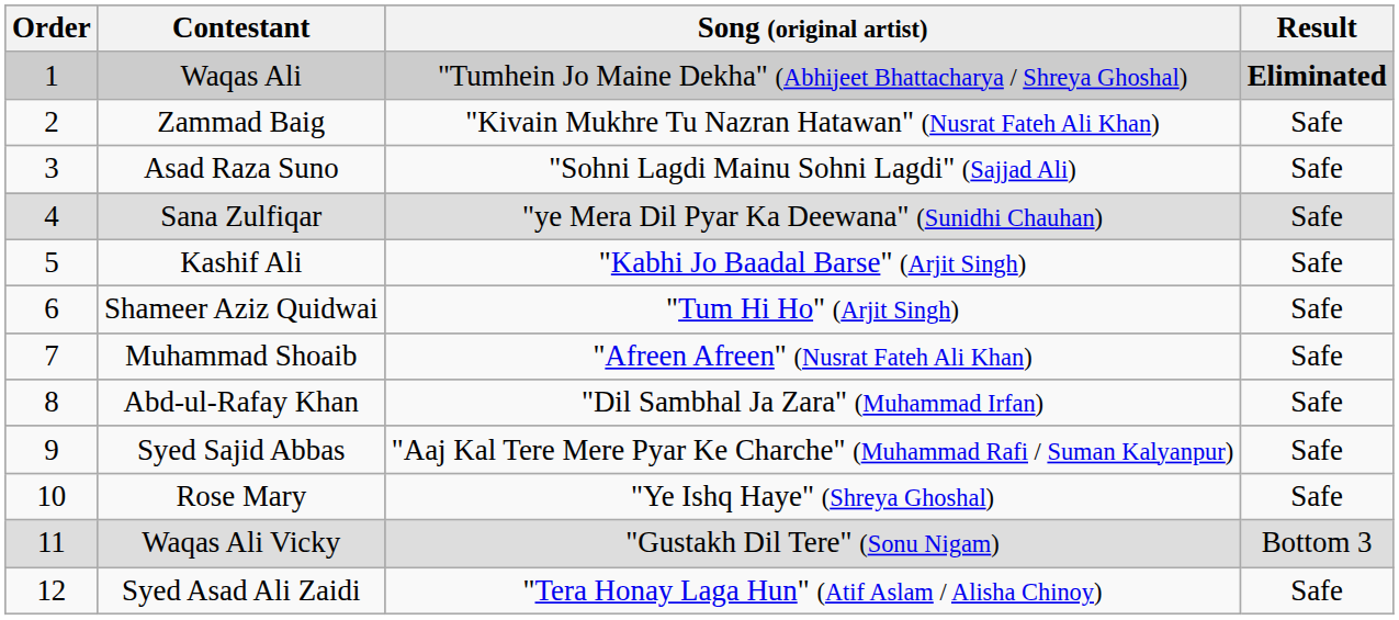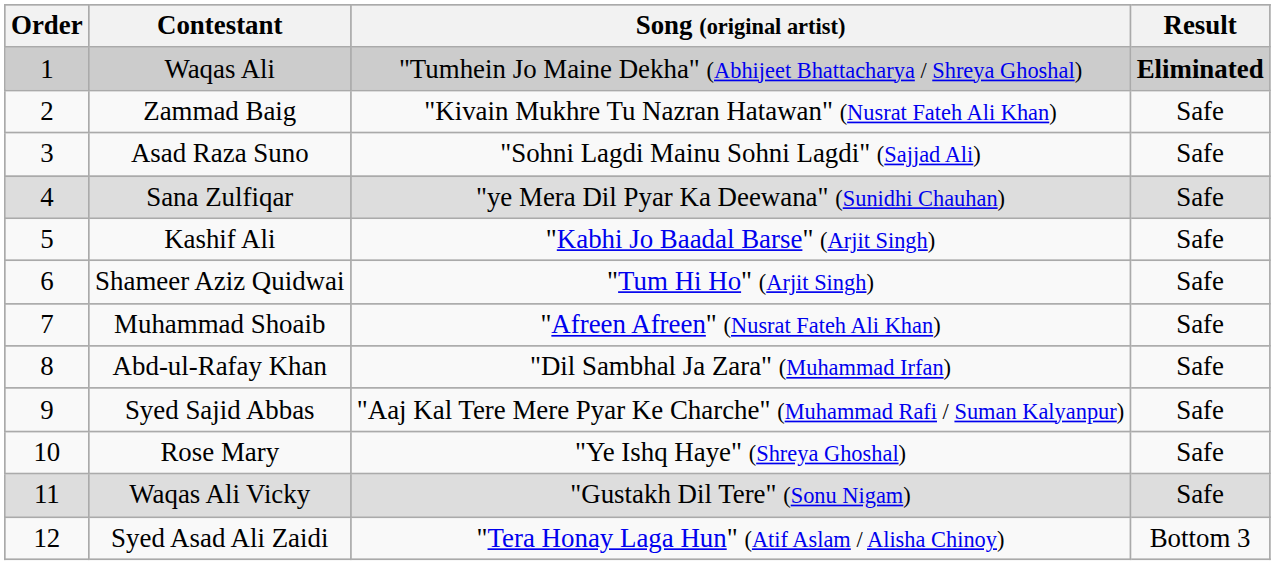 <table class="wikitable plainrowheaders" style="text-align:center;">
 <tr style="background:#f2f2f2;">
 <th scope="col">Order </th>
 <th scope="col">Contestant</th>
 <th scope="col">Song <small>(original artist)</small></th>
 <th scope="col">Result</th>
 </tr>
 <tr style="background:#ccc;">
 <td>1</td>
 <td scope="row">Waqas Ali</td>
 <td>"Tumhein Jo Maine Dekha" <small>(<a href='#'>Abhijeet Bhattacharya</a> / <a href='#'>Shreya Ghoshal</a>)</small></td>
 <td><strong>Eliminated</strong></td>
 </tr>
 <tr>
 <td>2</td>
 <td scope="row">Zammad Baig</td>
 <td>"Kivain Mukhre Tu Nazran Hatawan" <small>(<a href='#'>Nusrat Fateh Ali Khan</a>)</small></td>
 <td>Safe</td>
 </tr>
 <tr>
 <td>3</td>
 <td scope="row">Asad Raza Suno</td>
 <td>"Sohni Lagdi Mainu Sohni Lagdi" <small>(<a href='#'>Sajjad Ali</a>)</small></td>
 <td>Safe</td>
 </tr>
 <tr style="background:#ddd;">
 <td>4</td>
 <td scope="row">Sana Zulfiqar</td>
 <td>"ye Mera Dil Pyar Ka Deewana" <small>(<a href='#'>Sunidhi Chauhan</a>)</small></td>
 <td>Safe</td>
 </tr>
 <tr>
 <td>5</td>
 <td scope="row">Kashif Ali</td>
 <td>"<a href='#'>Kabhi Jo Baadal Barse</a>" <small>(<a href='#'>Arjit Singh</a>)</small></td>
 <td>Safe</td>
 </tr>
 <tr>
 <td>6</td>
 <td scope="row">Shameer Aziz Quidwai</td>
 <td>"<a href='#'>Tum Hi Ho</a>" <small>(<a href='#'>Arjit Singh</a>)</small></td>
 <td>Safe</td>
 </tr>
 <tr>
 <td>7</td>
 <td scope="row">Muhammad Shoaib</td>
 <td>"<a href='#'>Afreen Afreen</a>" <small>(<a href='#'>Nusrat Fateh Ali Khan</a>)</small></td>
 <td>Safe</td>
 </tr>
 <tr>
 <td>8</td>
 <td scope="row">Abd-ul-Rafay Khan</td>
 <td>"Dil Sambhal Ja Zara" <small>(<a href='#'>Muhammad Irfan</a>)</small></td>
 <td>Safe</td>
 </tr>
 <tr>
 <td>9</td>
 <td scope="row">Syed Sajid Abbas</td>
 <td>"Aaj Kal Tere Mere Pyar Ke Charche" <small>(<a href='#'>Muhammad Rafi</a> / <a href='#'>Suman Kalyanpur</a>)</small></td>
 <td>Safe</td>
 </tr>
 <tr>
 <td>10</td>
 <td scope="row">Rose Mary</td>
 <td>"Ye Ishq Haye" <small>(<a href='#'>Shreya Ghoshal</a>)  </small></td>
 <td>Safe</td>
 </tr>
 <tr style="background:#ddd;">
 <td>11</td>
 <td scope="row">Waqas Ali Vicky</td>
 <td>"Gustakh Dil Tere" <small>(<a href='#'>Sonu Nigam</a>)</small></td>
-<td>Bottom 3</td>
+<td>Safe</td>
 </tr>
 <tr>
 <td>12</td>
 <td scope="row">Syed Asad Ali Zaidi</td>
 <td>"<a href='#'>Tera Honay Laga Hun</a>" <small>(<a href='#'>Atif Aslam</a> / <a href='#'>Alisha Chinoy</a>) </small></td>
-<td>Safe</td>
+<td>Bottom 3</td>
 </tr>
 </table>
